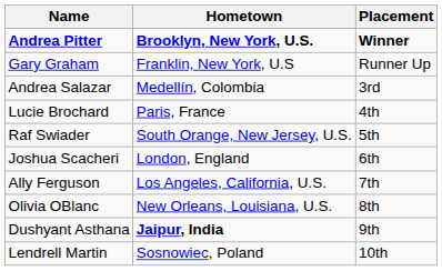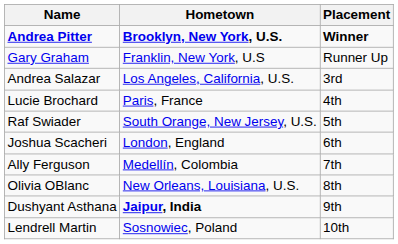 <table class="wikitable">
 <tr>
 <th>Name</th>
 <th>Hometown</th>
 <th>Placement</th>
 </tr>
 <tr>
 <td><strong><a href='#'>Andrea Pitter</a></strong></td>
 <td><strong><a href='#'>Brooklyn, New York</a>, U.S.</strong></td>
 <td><strong>Winner</strong></td>
 </tr>
 <tr>
 <td><a href='#'>Gary Graham</a></td>
 <td><a href='#'>Franklin, New York</a>, U.S</td>
 <td>Runner Up</td>
 </tr>
 <tr>
 <td>Andrea Salazar</td>
-<td><a href='#'>Medellín</a>, Colombia</td>
+<td><a href='#'>Los Angeles, California</a>, U.S.</td>
 <td>3rd</td>
 </tr>
 <tr>
 <td>Lucie Brochard</td>
 <td><a href='#'>Paris</a>, France</td>
 <td>4th</td>
 </tr>
 <tr>
 <td>Raf Swiader</td>
 <td><a href='#'>South Orange, New Jersey</a>, U.S.</td>
 <td>5th</td>
 </tr>
 <tr>
 <td>Joshua Scacheri</td>
 <td><a href='#'>London</a>, England</td>
 <td>6th</td>
 </tr>
 <tr>
 <td>Ally Ferguson</td>
-<td><a href='#'>Los Angeles, California</a>, U.S.</td>
+<td><a href='#'>Medellín</a>, Colombia</td>
 <td>7th</td>
 </tr>
 <tr>
 <td>Olivia OBlanc</td>
 <td><a href='#'>New Orleans, Louisiana</a>, U.S.</td>
 <td>8th</td>
 </tr>
 <tr>
 <td>Dushyant Asthana</td>
 <td><strong><a href='#'>Jaipur</a>, India</strong></td>
 <td>9th</td>
 </tr>
 <tr>
 <td>Lendrell Martin</td>
 <td><a href='#'>Sosnowiec</a>, Poland</td>
 <td>10th</td>
 </tr>
 </table>
